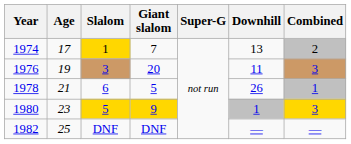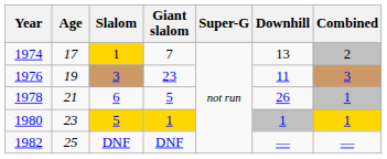 <table class=wikitable style="text-align:center">
 <tr>
 <th>  Year  </th>
 <th> Age </th>
 <th> Slalom </th>
 <th> Giant <br> slalom </th>
 <th>Super-G</th>
 <th>Downhill</th>
 <th>Combined</th>
 </tr>
 <tr>
 <td><a href='#'>1974</a></td>
 <td><em>17</em></td>
 <td style="background:gold;">1</td>
 <td>7</td>
 <td rowspan=7><small><em>not run</em></small></td>
 <td>13</td>
 <td style="background:silver;">2</td>
 </tr>
 <tr>
 <td><a href='#'>1976</a></td>
 <td><em>19</em></td>
 <td style="background:#c96;"><a href='#'>3</a></td>
-<td><a href='#'>20</a></td>
+<td><a href='#'>23</a></td>
 <td><a href='#'>11</a></td>
 <td style="background:#c96;"><a href='#'>3</a></td>
 </tr>
 <tr>
 <td><a href='#'>1978</a></td>
 <td><em>21</em></td>
 <td><a href='#'>6</a></td>
 <td><a href='#'>5</a></td>
 <td><a href='#'>26</a></td>
 <td style="background:silver;"><a href='#'>1</a></td>
 </tr>
 <tr>
 <td><a href='#'>1980</a></td>
 <td><em>23</em></td>
 <td style="background:gold;"><a href='#'>5</a></td>
-<td style="background:gold;"><a href='#'>9</a></td>
+<td style="background:gold;"><a href='#'>1</a></td>
 <td style="background:silver;"><a href='#'>1</a></td>
-<td style="background:gold;"><a href='#'>3</a></td>
+<td style="background:gold;"><a href='#'>1</a></td>
 </tr>
 <tr>
 <td><a href='#'>1982</a></td>
 <td><em>25</em></td>
 <td><a href='#'>DNF</a></td>
 <td><a href='#'>DNF</a></td>
 <td><a href='#'>—</a></td>
 <td><a href='#'>—</a></td>
 </tr>
 </table>
